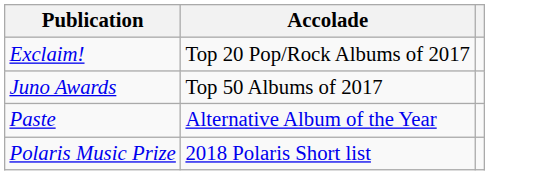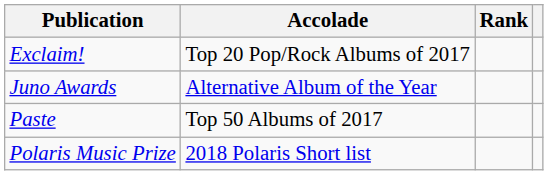 <table class="sortable wikitable">
 <tr>
 <th>Publication</th>
 <th>Accolade</th>
+<th>Rank</th>
 <th class="unsortable"></th>
 </tr>
 <tr>
 <td><em><a href='#'>Exclaim!</a></em></td>
 <td>Top 20 Pop/Rock Albums of 2017</td>
 <td></td>
+<td></td>
 </tr>
 <tr>
 <td><em><a href='#'>Juno Awards</a></em></td>
-<td>Top 50 Albums of 2017</td>
+<td><a href='#'>Alternative Album of the Year</a></td>
+<td></td>
 <td></td>
 </tr>
 <tr>
 <td><em><a href='#'>Paste</a></em></td>
-<td><a href='#'>Alternative Album of the Year</a></td>
+<td>Top 50 Albums of 2017</td>
+<td></td>
 <td></td>
 </tr>
 <tr>
 <td><em><a href='#'>Polaris Music Prize</a></em></td>
 <td><a href='#'>2018 Polaris Short list</a></td>
 <td></td>
+<td></td>
 </tr>
 </table>
